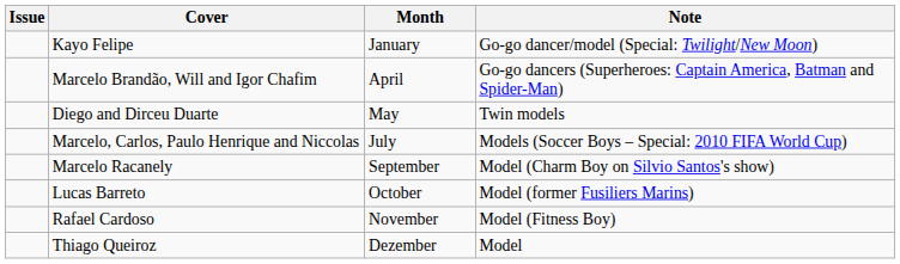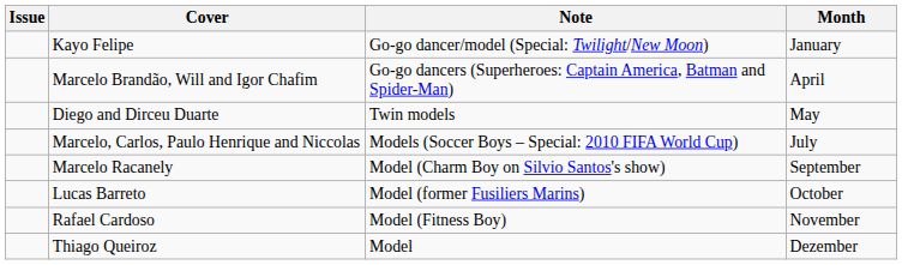 <table class=wikitable>
 <tr>
 <th width="10">Issue</th>
 <th width="300">Cover</th>
+<th width="400">Note</th>
 <th width="100">Month</th>
-<th width="400">Note</th>
 </tr>
 <tr>
 <td></td>
 <td>Kayo Felipe</td>
+<td>Go-go dancer/model (Special: <em><a href='#'>Twilight</a></em>/<em><a href='#'>New Moon</a></em>)</td>
 <td>January</td>
-<td>Go-go dancer/model (Special: <em><a href='#'>Twilight</a></em>/<em><a href='#'>New Moon</a></em>)</td>
 </tr>
 <tr>
 <td></td>
 <td>Marcelo Brandão, Will and Igor Chafim</td>
+<td>Go-go dancers (Superheroes: <a href='#'>Captain America</a>, <a href='#'>Batman</a> and <a href='#'>Spider-Man</a>)</td>
 <td>April</td>
-<td>Go-go dancers (Superheroes: <a href='#'>Captain America</a>, <a href='#'>Batman</a> and <a href='#'>Spider-Man</a>)</td>
 </tr>
 <tr>
 <td></td>
 <td>Diego and Dirceu Duarte</td>
+<td>Twin models</td>
 <td>May</td>
-<td>Twin models</td>
 </tr>
 <tr>
 <td></td>
 <td>Marcelo, Carlos, Paulo Henrique and Niccolas</td>
+<td>Models (Soccer Boys – Special: <a href='#'>2010 FIFA World Cup</a>)</td>
 <td>July</td>
-<td>Models (Soccer Boys – Special: <a href='#'>2010 FIFA World Cup</a>)</td>
 </tr>
 <tr>
 <td></td>
 <td>Marcelo Racanely</td>
+<td>Model (Charm Boy on <a href='#'>Silvio Santos</a>'s show)</td>
 <td>September</td>
-<td>Model (Charm Boy on <a href='#'>Silvio Santos</a>'s show)</td>
 </tr>
 <tr>
 <td></td>
 <td>Lucas Barreto</td>
+<td>Model (former <a href='#'>Fusiliers Marins</a>)</td>
 <td>October</td>
-<td>Model (former <a href='#'>Fusiliers Marins</a>)</td>
 </tr>
 <tr>
 <td></td>
 <td>Rafael Cardoso</td>
+<td>Model (Fitness Boy)</td>
 <td>November</td>
-<td>Model (Fitness Boy)</td>
 </tr>
 <tr>
 <td></td>
 <td>Thiago Queiroz</td>
+<td>Model</td>
 <td>Dezember</td>
-<td>Model</td>
 </tr>
 </table>
